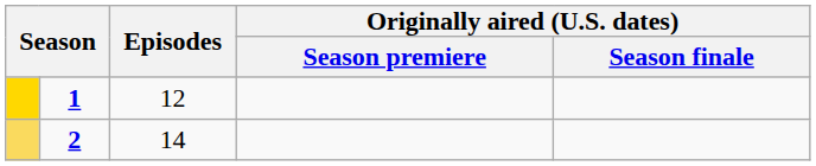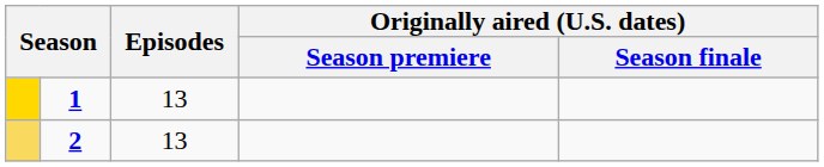 <table class="wikitable">
 <tr>
 <th style="padding:0 8px;" rowspan="2" colspan="2">Season</th>
 <th style="padding:0 8px;" rowspan="2">Episodes</th>
 <th style="padding:0 80px;" colspan="2">Originally aired (U.S. dates)</th>
 </tr>
 <tr>
 <th><a href='#'>Season premiere</a></th>
 <th><a href='#'>Season finale</a></th>
 </tr>
 <tr>
 <td style="background:#FFD800; color:#100; text-align:center;"></td>
 <td style="text-align:center;"><strong><a href='#'>1</a></strong></td>
-<td style="text-align:center;">12</td>
+<td style="text-align:center;">13</td>
 <td style="text-align:center;"></td>
 <td style="text-align:center;"></td>
 </tr>
 <tr>
 <td style="background:#FADA5E; color:#100; text-align:center;"></td>
 <td style="text-align:center;"><strong><a href='#'>2</a></strong></td>
-<td style="text-align:center;">14</td>
+<td style="text-align:center;">13</td>
 <td style="text-align:center;"></td>
 <td style="text-align:center;"></td>
 </tr>
 </table>
